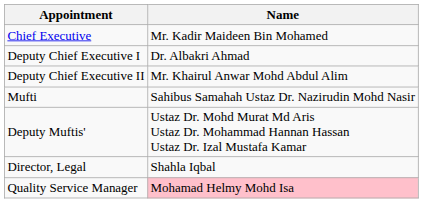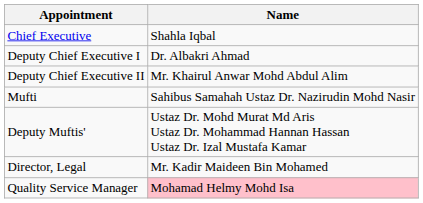 <table class="wikitable mw-collapsible">
 <tr>
 <th>Appointment</th>
 <th>Name</th>
 </tr>
 <tr>
 <td><a href='#'>Chief Executive</a></td>
-<td>Mr. Kadir Maideen Bin Mohamed</td>
+<td>Shahla Iqbal</td>
 </tr>
 <tr>
 <td>Deputy Chief Executive I</td>
 <td>Dr. Albakri Ahmad</td>
 </tr>
 <tr>
 <td>Deputy Chief Executive II</td>
 <td>Mr. Khairul Anwar Mohd Abdul Alim</td>
 </tr>
 <tr>
 <td>Mufti</td>
 <td>Sahibus Samahah Ustaz Dr. Nazirudin Mohd Nasir</td>
 </tr>
 <tr>
 <td>Deputy Muftis'</td>
 <td>Ustaz Dr. Mohd Murat Md Aris <br>Ustaz Dr. Mohammad Hannan Hassan <br>Ustaz Dr. Izal Mustafa Kamar</td>
 </tr>
 <tr>
 <td>Director, Legal</td>
-<td>Shahla Iqbal</td>
+<td>Mr. Kadir Maideen Bin Mohamed</td>
 </tr>
 <tr>
 <td>Quality Service Manager</td>
 <td style="background: pink;">Mohamad Helmy Mohd Isa</td>
 </tr>
 </table>
